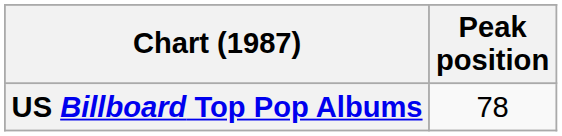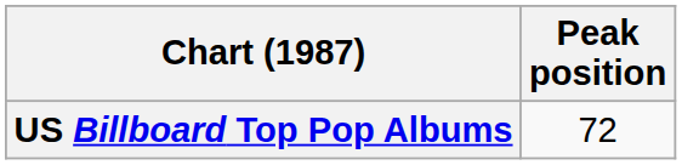 <table class="wikitable plainrowheaders" style="text-align:center;">
 <tr>
 <th scope="col">Chart (1987)</th>
 <th scope="col">Peak<br> position</th>
 </tr>
 <tr>
 <th scope="row">US <a href='#'><em>Billboard</em> Top Pop Albums</a></th>
-<td>78</td>
+<td>72</td>
 </tr>
 </table>
